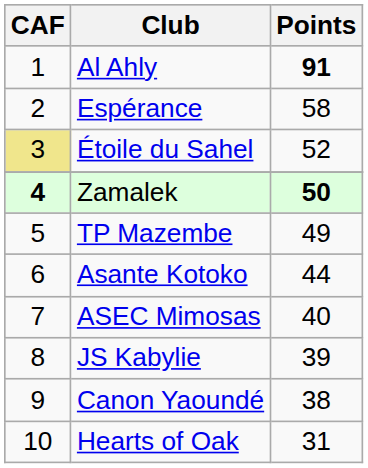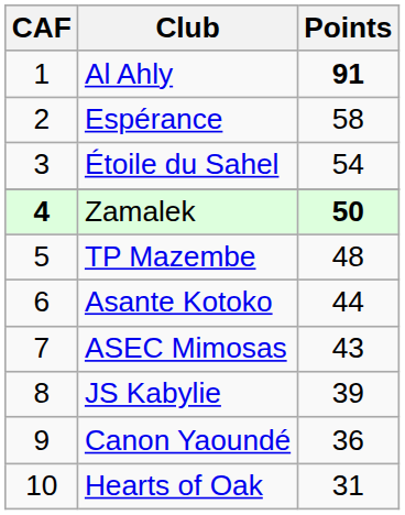 <table class="wikitable" style="text-align: center;">
 <tr>
 <th>CAF</th>
 <th>Club</th>
 <th>Points</th>
 </tr>
 <tr>
 <td>1</td>
 <td align=left> <a href='#'>Al Ahly</a></td>
 <td><strong>91</strong></td>
 </tr>
 <tr>
 <td>2</td>
 <td align=left> <a href='#'>Espérance</a></td>
 <td>58</td>
 </tr>
 <tr>
-<td style="background: khaki;">3</td>
+<td>3</td>
 <td align=left> <a href='#'>Étoile du Sahel</a></td>
-<td>52</td>
+<td>54</td>
 </tr>
 <tr>
 </tr>
 <tr bgcolor="#ddffdd">
 <td><strong>4</strong></td>
 <td align=left> Zamalek</td>
 <td><strong>50</strong></td>
 </tr>
 <tr>
 <td>5</td>
 <td align=left> <a href='#'>TP Mazembe</a></td>
-<td>49</td>
+<td>48</td>
 </tr>
 <tr>
 <td>6</td>
 <td align=left> <a href='#'>Asante Kotoko</a></td>
 <td>44</td>
 </tr>
 <tr>
 <td>7</td>
 <td align=left> <a href='#'>ASEC Mimosas</a></td>
-<td>40</td>
+<td>43</td>
 </tr>
 <tr>
 <td>8</td>
 <td align=left> <a href='#'>JS Kabylie</a></td>
 <td>39</td>
 </tr>
 <tr>
 <td>9</td>
 <td align=left> <a href='#'>Canon Yaoundé</a></td>
-<td>38</td>
+<td>36</td>
 </tr>
 <tr>
 <td>10</td>
 <td align=left> <a href='#'>Hearts of Oak</a></td>
 <td>31</td>
 </tr>
 </table>
